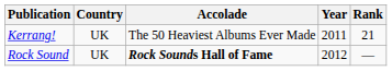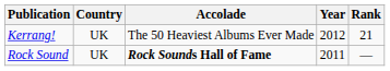 <table class="wikitable sortable">
 <tr>
 <th>Publication</th>
 <th>Country</th>
 <th>Accolade</th>
 <th>Year</th>
 <th>Rank</th>
 </tr>
 <tr>
 <td><em><a href='#'>Kerrang!</a></em></td>
 <td style="text-align:center;">UK</td>
 <td>The 50 Heaviest Albums Ever Made</td>
-<td>2011</td>
+<td>2012</td>
 <td style="text-align:center;">21</td>
 </tr>
 <tr>
 <td><em><a href='#'>Rock Sound</a></em></td>
 <td style="text-align:center;">UK</td>
 <td><strong><em>Rock Sound</em>s Hall of Fame</strong></td>
-<td>2012</td>
+<td>2011</td>
 <td style="text-align:center;">—</td>
 </tr>
 </table>
